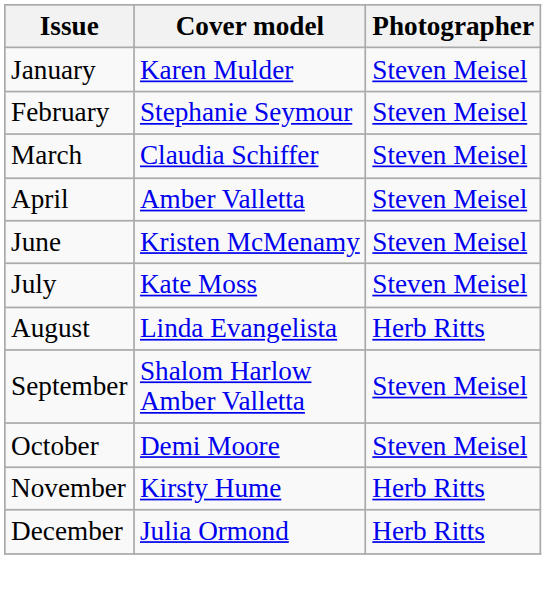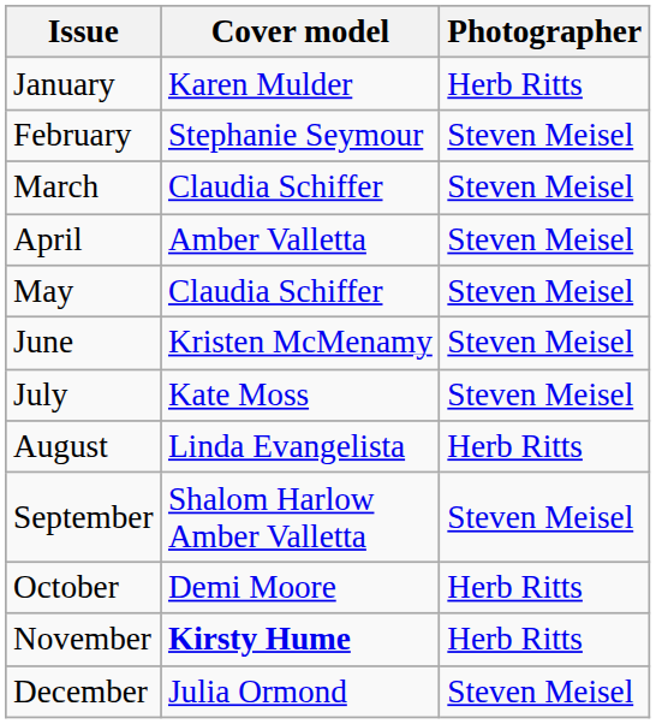 <table class="sortable wikitable">
 <tr>
 <th>Issue</th>
 <th>Cover model</th>
 <th>Photographer</th>
 </tr>
 <tr>
 <td>January</td>
 <td><a href='#'>Karen Mulder</a></td>
-<td><a href='#'>Steven Meisel</a></td>
+<td><a href='#'>Herb Ritts</a></td>
 </tr>
 <tr>
 <td>February</td>
 <td><a href='#'>Stephanie Seymour</a></td>
 <td><a href='#'>Steven Meisel</a></td>
 </tr>
 <tr>
 <td>March</td>
 <td><a href='#'>Claudia Schiffer</a></td>
 <td><a href='#'>Steven Meisel</a></td>
 </tr>
 <tr>
 <td>April</td>
 <td><a href='#'>Amber Valletta</a></td>
+<td><a href='#'>Steven Meisel</a></td>
+</tr>
+<tr>
+<td>May</td>
+<td><a href='#'>Claudia Schiffer</a></td>
 <td><a href='#'>Steven Meisel</a></td>
 </tr>
 <tr>
 <td>June</td>
 <td><a href='#'>Kristen McMenamy</a></td>
 <td><a href='#'>Steven Meisel</a></td>
 </tr>
 <tr>
 <td>July</td>
 <td><a href='#'>Kate Moss</a></td>
 <td><a href='#'>Steven Meisel</a></td>
 </tr>
 <tr>
 <td>August</td>
 <td><a href='#'>Linda Evangelista</a></td>
 <td><a href='#'>Herb Ritts</a></td>
 </tr>
 <tr>
 <td>September</td>
 <td><a href='#'>Shalom Harlow</a><br><a href='#'>Amber Valletta</a></td>
 <td><a href='#'>Steven Meisel</a></td>
 </tr>
 <tr>
 <td>October</td>
 <td><a href='#'>Demi Moore</a></td>
-<td><a href='#'>Steven Meisel</a></td>
+<td><a href='#'>Herb Ritts</a></td>
 </tr>
 <tr>
 <td>November</td>
-<td><a href='#'>Kirsty Hume</a></td>
+<td><strong><a href='#'>Kirsty Hume</a></strong></td>
 <td><a href='#'>Herb Ritts</a></td>
 </tr>
 <tr>
 <td>December</td>
 <td><a href='#'>Julia Ormond</a></td>
-<td><a href='#'>Herb Ritts</a></td>
+<td><a href='#'>Steven Meisel</a></td>
 </tr>
 </table>
